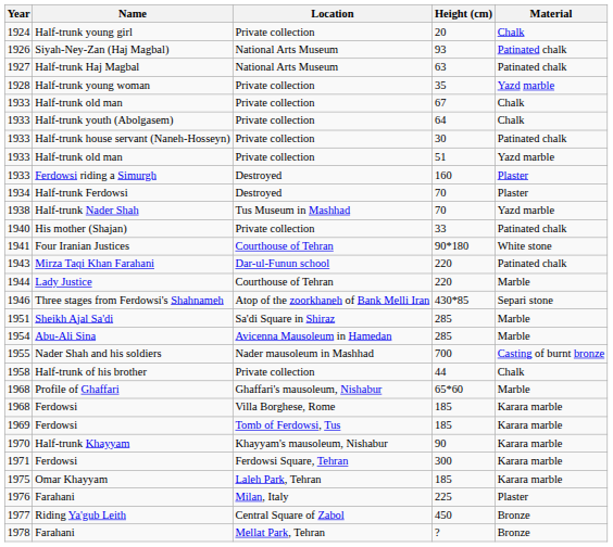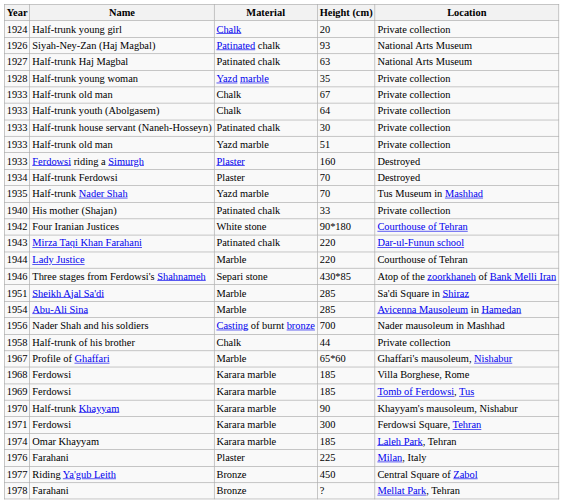 <table class="wikitable sortable">
 <tr>
 <th>Year</th>
 <th>Name</th>
+<th>Material</th>
+<th>Height (cm)</th>
 <th>Location</th>
-<th>Height (cm)</th>
-<th>Material</th>
 </tr>
 <tr>
 <td>1924</td>
 <td>Half-trunk young girl</td>
+<td><a href='#'>Chalk</a></td>
+<td>20</td>
 <td>Private collection</td>
-<td>20</td>
-<td><a href='#'>Chalk</a></td>
 </tr>
 <tr>
 <td>1926</td>
 <td>Siyah-Ney-Zan (Haj Magbal)</td>
+<td><a href='#'>Patinated</a> chalk</td>
+<td>93</td>
 <td>National Arts Museum</td>
-<td>93</td>
-<td><a href='#'>Patinated</a> chalk</td>
 </tr>
 <tr>
 <td>1927</td>
 <td>Half-trunk Haj Magbal</td>
+<td>Patinated chalk</td>
+<td>63</td>
 <td>National Arts Museum</td>
-<td>63</td>
-<td>Patinated chalk</td>
 </tr>
 <tr>
 <td>1928</td>
 <td>Half-trunk young woman</td>
+<td><a href='#'>Yazd</a> <a href='#'>marble</a></td>
+<td>35</td>
 <td>Private collection</td>
-<td>35</td>
-<td><a href='#'>Yazd</a> <a href='#'>marble</a></td>
 </tr>
 <tr>
 <td>1933</td>
 <td>Half-trunk old man</td>
+<td>Chalk</td>
+<td>67</td>
 <td>Private collection</td>
-<td>67</td>
-<td>Chalk</td>
 </tr>
 <tr>
 <td>1933</td>
 <td>Half-trunk youth (Abolgasem)</td>
+<td>Chalk</td>
+<td>64</td>
 <td>Private collection</td>
-<td>64</td>
-<td>Chalk</td>
 </tr>
 <tr>
 <td>1933</td>
 <td>Half-trunk house servant (Naneh-Hosseyn)</td>
+<td>Patinated chalk</td>
+<td>30</td>
 <td>Private collection</td>
-<td>30</td>
-<td>Patinated chalk</td>
 </tr>
 <tr>
 <td>1933</td>
 <td>Half-trunk old man</td>
+<td>Yazd marble</td>
+<td>51</td>
 <td>Private collection</td>
-<td>51</td>
-<td>Yazd marble</td>
 </tr>
 <tr>
 <td>1933</td>
 <td><a href='#'>Ferdowsi</a> riding a <a href='#'>Simurgh</a></td>
+<td><a href='#'>Plaster</a></td>
+<td>160</td>
 <td>Destroyed</td>
-<td>160</td>
-<td><a href='#'>Plaster</a></td>
 </tr>
 <tr>
 <td>1934</td>
 <td>Half-trunk Ferdowsi</td>
+<td>Plaster</td>
+<td>70</td>
 <td>Destroyed</td>
-<td>70</td>
-<td>Plaster</td>
 </tr>
 <tr>
-<td>1938</td>
+<td>1935</td>
 <td>Half-trunk <a href='#'>Nader Shah</a></td>
+<td>Yazd marble</td>
+<td>70</td>
 <td>Tus Museum in <a href='#'>Mashhad</a></td>
-<td>70</td>
-<td>Yazd marble</td>
 </tr>
 <tr>
 <td>1940</td>
 <td>His mother (Shajan)</td>
+<td>Patinated chalk</td>
+<td>33</td>
 <td>Private collection</td>
-<td>33</td>
-<td>Patinated chalk</td>
 </tr>
 <tr>
-<td>1941</td>
+<td>1942</td>
 <td>Four Iranian Justices</td>
+<td>White stone</td>
+<td>90*180</td>
 <td><a href='#'>Courthouse of Tehran</a></td>
-<td>90*180</td>
-<td>White stone</td>
 </tr>
 <tr>
 <td>1943</td>
 <td><a href='#'>Mirza Taqi Khan Farahani</a></td>
+<td>Patinated chalk</td>
+<td>220</td>
 <td><a href='#'>Dar-ul-Funun school</a></td>
-<td>220</td>
-<td>Patinated chalk</td>
 </tr>
 <tr>
 <td>1944</td>
 <td><a href='#'>Lady Justice</a></td>
+<td>Marble</td>
+<td>220</td>
 <td>Courthouse of Tehran</td>
-<td>220</td>
-<td>Marble</td>
 </tr>
 <tr>
 <td>1946</td>
 <td>Three stages from Ferdowsi's <a href='#'>Shahnameh</a></td>
+<td>Separi stone</td>
+<td>430*85</td>
 <td>Atop of the <a href='#'>zoorkhaneh</a> of <a href='#'>Bank Melli Iran</a></td>
-<td>430*85</td>
-<td>Separi stone</td>
 </tr>
 <tr>
 <td>1951</td>
 <td><a href='#'>Sheikh Ajal Sa'di</a></td>
+<td>Marble</td>
+<td>285</td>
 <td>Sa'di Square in <a href='#'>Shiraz</a></td>
-<td>285</td>
-<td>Marble</td>
 </tr>
 <tr>
 <td>1954</td>
 <td><a href='#'>Abu-Ali Sina</a></td>
+<td>Marble</td>
+<td>285</td>
 <td><a href='#'>Avicenna Mausoleum</a> in <a href='#'>Hamedan</a></td>
-<td>285</td>
-<td>Marble</td>
 </tr>
 <tr>
-<td>1955</td>
+<td>1956</td>
 <td>Nader Shah and his soldiers</td>
+<td><a href='#'>Casting</a> of burnt <a href='#'>bronze</a></td>
+<td>700</td>
 <td>Nader mausoleum in Mashhad</td>
-<td>700</td>
-<td><a href='#'>Casting</a> of burnt <a href='#'>bronze</a></td>
 </tr>
 <tr>
 <td>1958</td>
 <td>Half-trunk of his brother</td>
+<td>Chalk</td>
+<td>44</td>
 <td>Private collection</td>
-<td>44</td>
-<td>Chalk</td>
 </tr>
 <tr>
-<td>1968</td>
+<td>1967</td>
 <td>Profile of <a href='#'>Ghaffari</a></td>
+<td>Marble</td>
+<td>65*60</td>
 <td>Ghaffari's mausoleum, <a href='#'>Nishabur</a></td>
-<td>65*60</td>
-<td>Marble</td>
 </tr>
 <tr>
 <td>1968</td>
 <td>Ferdowsi</td>
+<td>Karara marble</td>
+<td>185</td>
 <td>Villa Borghese, Rome</td>
-<td>185</td>
-<td>Karara marble</td>
 </tr>
 <tr>
 <td>1969</td>
 <td>Ferdowsi</td>
+<td>Karara marble</td>
+<td>185</td>
 <td><a href='#'>Tomb of Ferdowsi</a>, <a href='#'>Tus</a></td>
-<td>185</td>
-<td>Karara marble</td>
 </tr>
 <tr>
 <td>1970</td>
 <td>Half-trunk <a href='#'>Khayyam</a></td>
+<td>Karara marble</td>
+<td>90</td>
 <td>Khayyam's mausoleum, Nishabur</td>
-<td>90</td>
-<td>Karara marble</td>
 </tr>
 <tr>
 <td>1971</td>
 <td>Ferdowsi</td>
+<td>Karara marble</td>
+<td>300</td>
 <td>Ferdowsi Square, <a href='#'>Tehran</a></td>
-<td>300</td>
-<td>Karara marble</td>
 </tr>
 <tr>
-<td>1975</td>
+<td>1974</td>
 <td>Omar Khayyam</td>
+<td>Karara marble</td>
+<td>185</td>
 <td><a href='#'>Laleh Park</a>, Tehran</td>
-<td>185</td>
-<td>Karara marble</td>
 </tr>
 <tr>
 <td>1976</td>
 <td>Farahani</td>
+<td>Plaster</td>
+<td>225</td>
 <td><a href='#'>Milan</a>, Italy</td>
-<td>225</td>
-<td>Plaster</td>
 </tr>
 <tr>
 <td>1977</td>
 <td>Riding <a href='#'>Ya'gub Leith</a></td>
+<td>Bronze</td>
+<td>450</td>
 <td>Central Square of <a href='#'>Zabol</a></td>
-<td>450</td>
-<td>Bronze</td>
 </tr>
 <tr>
 <td>1978</td>
 <td>Farahani</td>
+<td>Bronze</td>
+<td>?</td>
 <td><a href='#'>Mellat Park</a>, Tehran</td>
-<td>?</td>
-<td>Bronze</td>
 </tr>
 </table>
